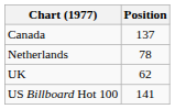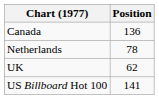 <table class="wikitable sortable">
 <tr>
 <th align="left">Chart (1977)</th>
 <th style="text-align:center;">Position</th>
 </tr>
 <tr>
 <td>Canada </td>
-<td style="text-align:center;">137</td>
+<td style="text-align:center;">136</td>
 </tr>
 <tr>
 <td>Netherlands </td>
 <td style="text-align:center;">78</td>
 </tr>
 <tr>
 <td>UK </td>
 <td style="text-align:center;">62</td>
 </tr>
 <tr>
 <td>US <em>Billboard</em> Hot 100</td>
 <td style="text-align:center;">141</td>
 </tr>
 </table>
